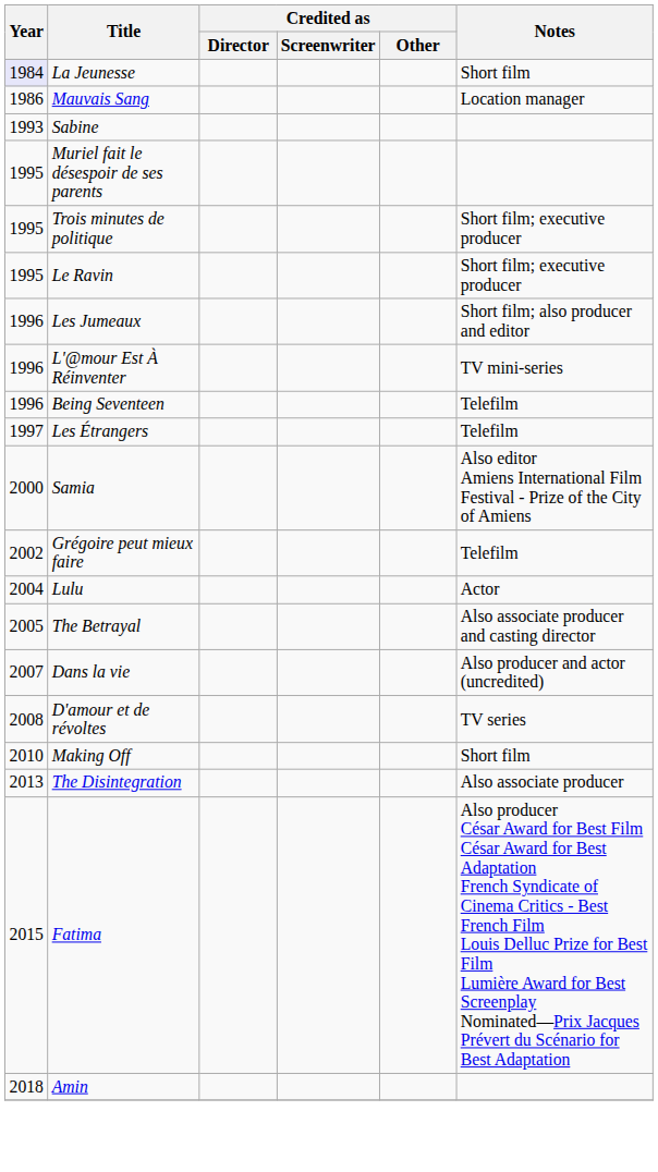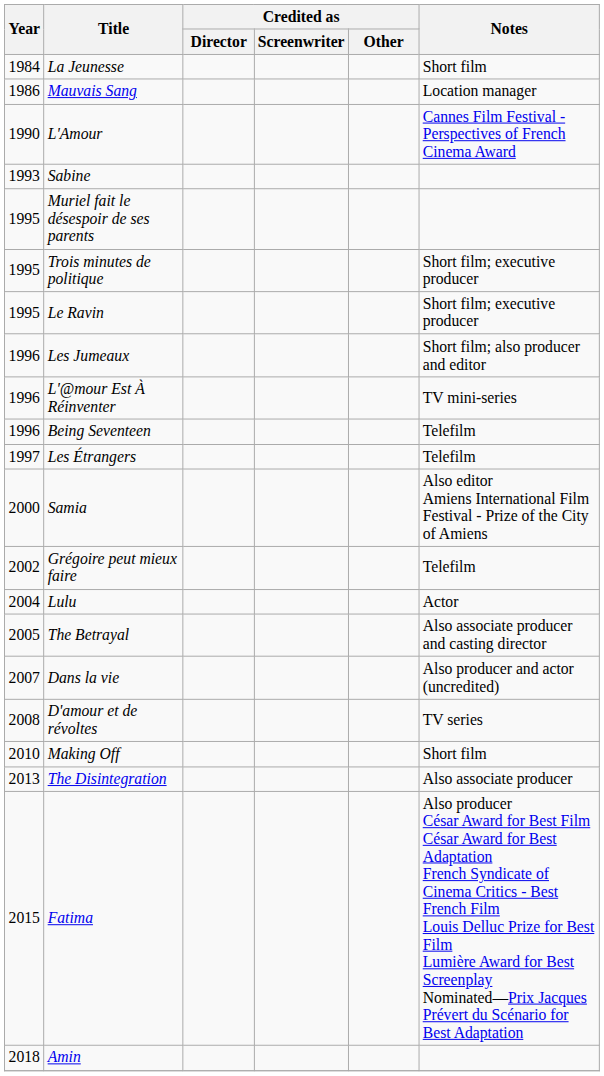 <table class="wikitable sortable">
 <tr>
 <th rowspan=2 width="33">Year</th>
 <th rowspan=2>Title</th>
 <th colspan=3>Credited as</th>
 <th rowspan=2>Notes</th>
 </tr>
 <tr>
 <th width=65>Director</th>
 <th width=65>Screenwriter</th>
 <th width=65>Other</th>
 </tr>
 <tr>
-<td align="center" style="background: lavender;">1984</td>
+<td align="center">1984</td>
 <td align="left"><em>La Jeunesse</em></td>
 <td></td>
 <td></td>
 <td></td>
 <td>Short film</td>
 </tr>
 <tr>
 <td align="center">1986</td>
 <td align="left"><em><a href='#'>Mauvais Sang</a></em></td>
 <td></td>
 <td></td>
 <td></td>
 <td>Location manager</td>
+</tr>
+<tr>
+<td align="center">1990</td>
+<td align="left"><em>L'Amour</em></td>
+<td></td>
+<td></td>
+<td></td>
+<td><a href='#'>Cannes Film Festival - Perspectives of French Cinema Award</a></td>
 </tr>
 <tr>
 <td align="center">1993</td>
 <td align="left"><em>Sabine</em></td>
 <td></td>
 <td></td>
 <td></td>
 <td></td>
 </tr>
 <tr>
 <td align="center">1995</td>
 <td align="left"><em>Muriel fait le désespoir de ses parents</em></td>
 <td></td>
 <td></td>
 <td></td>
 <td></td>
 </tr>
 <tr>
 <td align="center">1995</td>
 <td align="left"><em>Trois minutes de politique</em></td>
 <td></td>
 <td></td>
 <td></td>
 <td>Short film; executive producer</td>
 </tr>
 <tr>
 <td align="center">1995</td>
 <td align="left"><em>Le Ravin</em></td>
 <td></td>
 <td></td>
 <td></td>
 <td>Short film; executive producer</td>
 </tr>
 <tr>
 <td align="center">1996</td>
 <td align="left"><em>Les Jumeaux</em></td>
 <td></td>
 <td></td>
 <td></td>
 <td>Short film; also producer and editor</td>
 </tr>
 <tr>
 <td align="center">1996</td>
 <td align="left"><em>L'@mour Est À Réinventer</em></td>
 <td></td>
 <td></td>
 <td></td>
 <td>TV mini-series</td>
 </tr>
 <tr>
 <td align="center">1996</td>
 <td align="left"><em>Being Seventeen</em></td>
 <td></td>
 <td></td>
 <td></td>
 <td>Telefilm</td>
 </tr>
 <tr>
 <td align="center">1997</td>
 <td align="left"><em>Les Étrangers</em></td>
 <td></td>
 <td></td>
 <td></td>
 <td>Telefilm</td>
 </tr>
 <tr>
 <td align="center">2000</td>
 <td align="left"><em>Samia</em></td>
 <td></td>
 <td></td>
 <td></td>
 <td>Also editor<br>Amiens International Film Festival - Prize of the City of Amiens</td>
 </tr>
 <tr>
 <td align="center">2002</td>
 <td align="left"><em>Grégoire peut mieux faire</em></td>
 <td></td>
 <td></td>
 <td></td>
 <td>Telefilm</td>
 </tr>
 <tr>
 <td align="center">2004</td>
 <td align="left"><em>Lulu</em></td>
 <td></td>
 <td></td>
 <td></td>
 <td>Actor</td>
 </tr>
 <tr>
 <td align="center">2005</td>
 <td align="left"><em>The Betrayal</em></td>
 <td></td>
 <td></td>
 <td></td>
 <td>Also associate producer and casting director</td>
 </tr>
 <tr>
 <td align="center">2007</td>
 <td align="left"><em>Dans la vie</em></td>
 <td></td>
 <td></td>
 <td></td>
 <td>Also producer and actor (uncredited)</td>
 </tr>
 <tr>
 <td align="center">2008</td>
 <td align="left"><em>D'amour et de révoltes</em></td>
 <td></td>
 <td></td>
 <td></td>
 <td>TV series</td>
 </tr>
 <tr>
 <td align="center">2010</td>
 <td align="left"><em>Making Off</em></td>
 <td></td>
 <td></td>
 <td></td>
 <td>Short film</td>
 </tr>
 <tr>
 <td align="center">2013</td>
 <td align="left"><em><a href='#'>The Disintegration</a></em></td>
 <td></td>
 <td></td>
 <td></td>
 <td>Also associate producer</td>
 </tr>
 <tr>
 <td align="center">2015</td>
 <td align="left"><em><a href='#'>Fatima</a></em></td>
 <td></td>
 <td></td>
 <td></td>
 <td>Also producer<br><a href='#'>César Award for Best Film</a><br><a href='#'>César Award for Best Adaptation</a><br><a href='#'>French Syndicate of Cinema Critics - Best French Film</a><br><a href='#'>Louis Delluc Prize for Best Film</a><br><a href='#'>Lumière Award for Best Screenplay</a><br>Nominated—<a href='#'>Prix Jacques Prévert du Scénario for Best Adaptation</a></td>
 </tr>
 <tr>
 <td align="center">2018</td>
 <td align="left"><em><a href='#'>Amin</a></em></td>
 <td></td>
 <td></td>
 <td></td>
 <td></td>
 </tr>
 <tr>
 </tr>
 </table>
